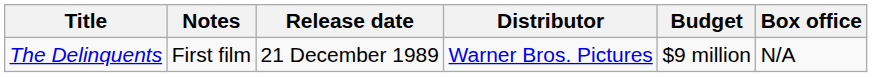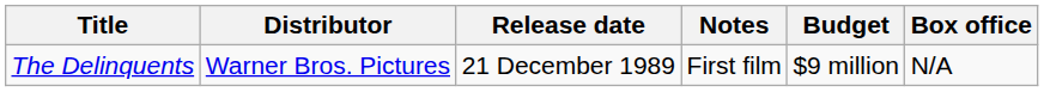 <table class="wikitable sortable">
 <tr>
 <th>Title</th>
+<th>Distributor</th>
+<th>Release date</th>
 <th>Notes</th>
-<th>Release date</th>
-<th>Distributor</th>
 <th>Budget</th>
 <th>Box office</th>
 </tr>
 <tr>
 <td><em><a href='#'>The Delinquents</a></em></td>
+<td><a href='#'>Warner Bros. Pictures</a></td>
+<td>21 December 1989</td>
 <td>First film</td>
-<td>21 December 1989</td>
-<td><a href='#'>Warner Bros. Pictures</a></td>
 <td>$9 million</td>
 <td>N/A</td>
 </tr>
 </table>
